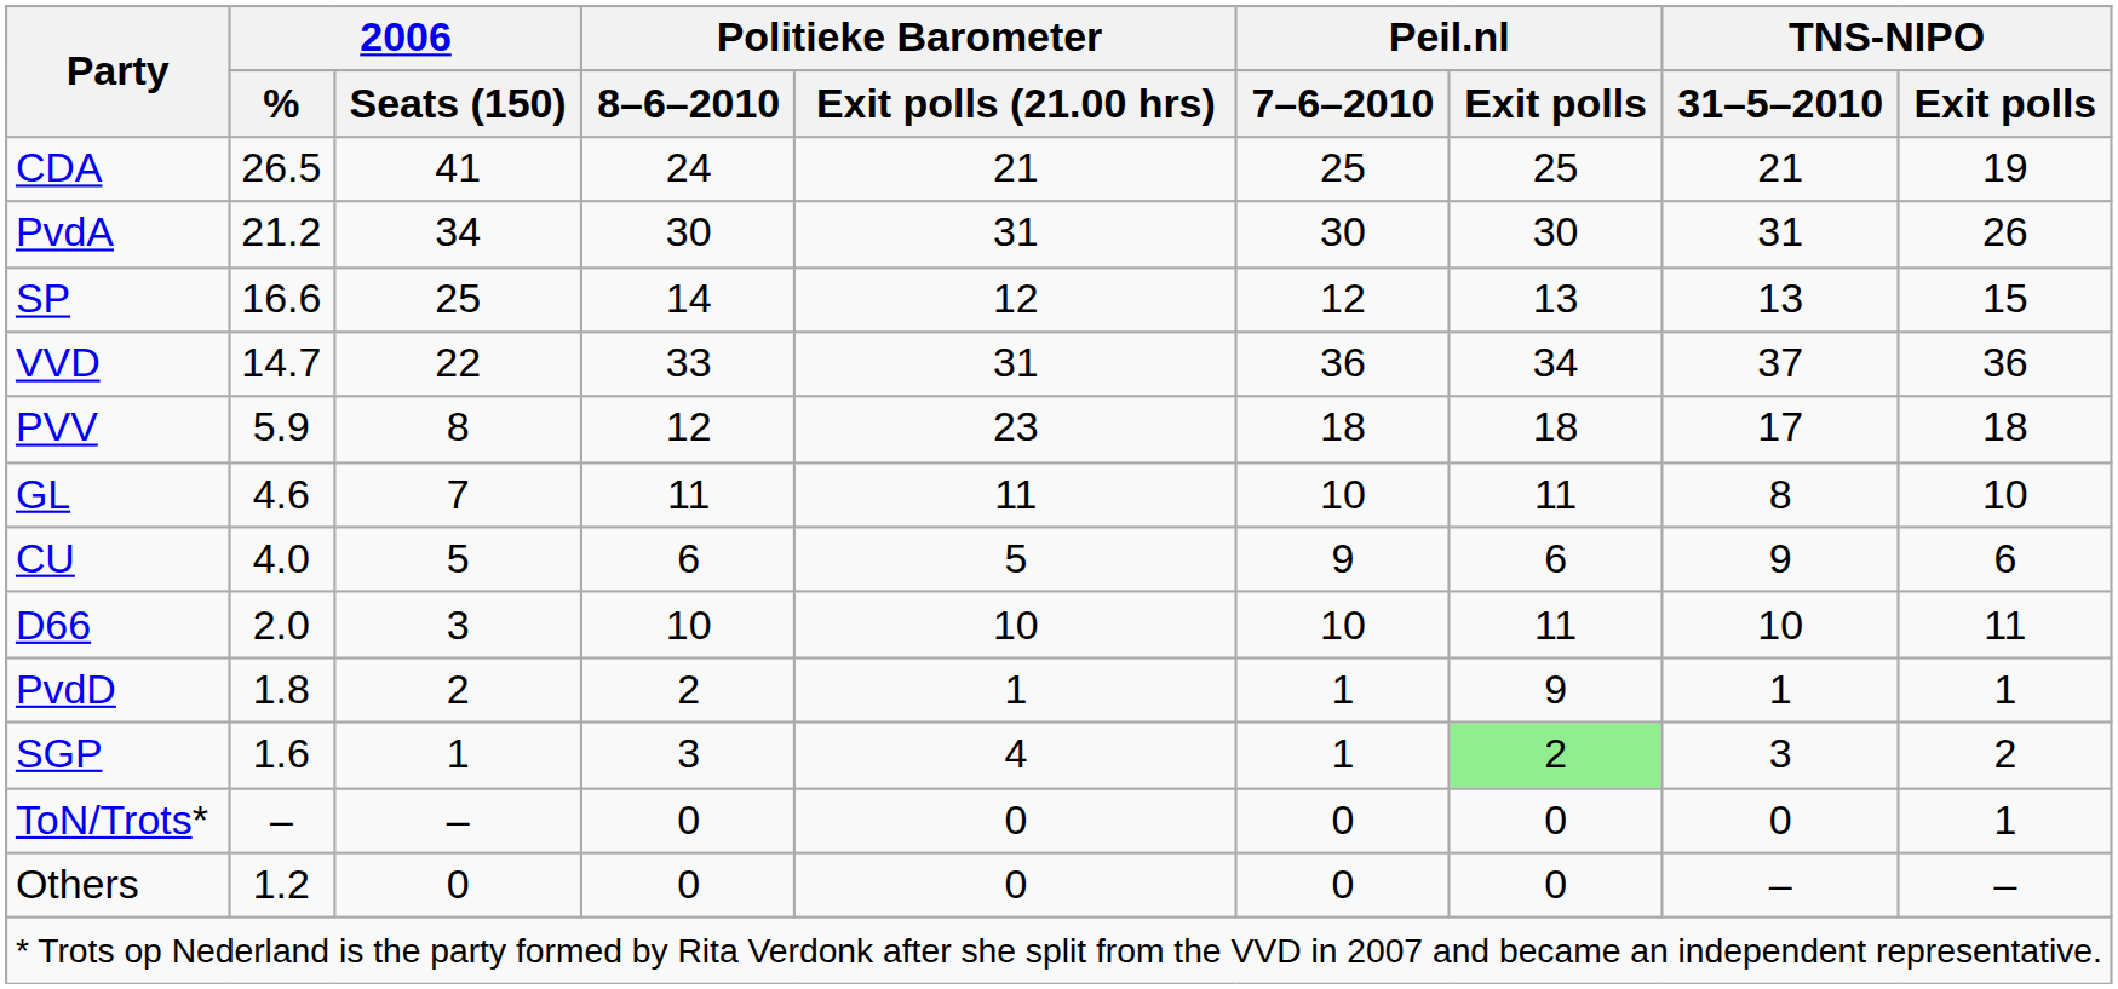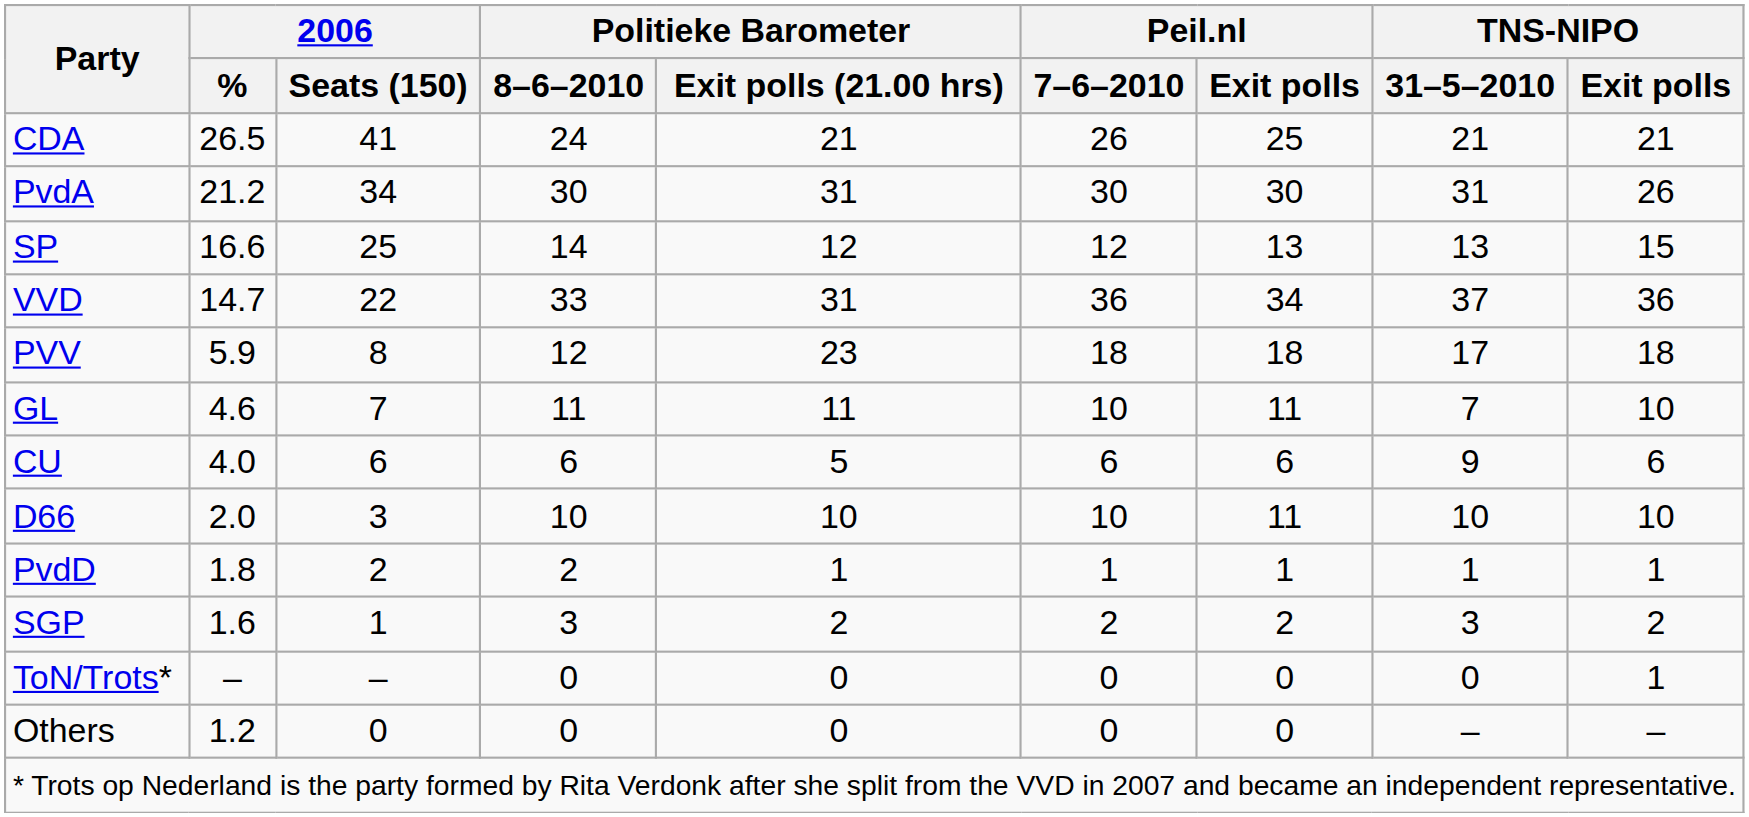 <table class="wikitable" style="text-align: center;">
 <tr>
 <th rowspan="2">Party</th>
 <th colspan="2"><a href='#'>2006</a></th>
 <th colspan="2">Politieke Barometer</th>
 <th colspan="2">Peil.nl</th>
 <th colspan="2">TNS-NIPO</th>
 </tr>
 <tr>
 <th>%</th>
 <th>Seats (150)</th>
 <th>8–6–2010</th>
 <th>Exit polls (21.00 hrs)</th>
 <th>7–6–2010</th>
 <th>Exit polls</th>
 <th>31–5–2010</th>
 <th>Exit polls</th>
 </tr>
 <tr>
 <td style="text-align: left;"><a href='#'>CDA</a></td>
 <td>26.5</td>
 <td>41</td>
 <td>24</td>
 <td>21</td>
-<td>25</td>
+<td>26</td>
 <td>25</td>
 <td>21</td>
-<td>19</td>
+<td>21</td>
 </tr>
 <tr>
 <td style="text-align: left;"><a href='#'>PvdA</a></td>
 <td>21.2</td>
 <td>34</td>
 <td>30</td>
 <td>31</td>
 <td>30</td>
 <td>30</td>
 <td>31</td>
 <td>26</td>
 </tr>
 <tr>
 <td style="text-align: left;"><a href='#'>SP</a></td>
 <td>16.6</td>
 <td>25</td>
 <td>14</td>
 <td>12</td>
 <td>12</td>
 <td>13</td>
 <td>13</td>
 <td>15</td>
 </tr>
 <tr>
 <td style="text-align: left;"><a href='#'>VVD</a></td>
 <td>14.7</td>
 <td>22</td>
 <td>33</td>
 <td>31</td>
 <td>36</td>
 <td>34</td>
 <td>37</td>
 <td>36</td>
 </tr>
 <tr>
 <td style="text-align: left;"><a href='#'>PVV</a></td>
 <td>5.9</td>
 <td>8</td>
 <td>12</td>
 <td>23</td>
 <td>18</td>
 <td>18</td>
 <td>17</td>
 <td>18</td>
 </tr>
 <tr>
 <td style="text-align: left;"><a href='#'>GL</a></td>
 <td>4.6</td>
 <td>7</td>
 <td>11</td>
 <td>11</td>
 <td>10</td>
 <td>11</td>
-<td>8</td>
+<td>7</td>
 <td>10</td>
 </tr>
 <tr>
 <td style="text-align: left;"><a href='#'>CU</a></td>
 <td>4.0</td>
+<td>6</td>
+<td>6</td>
 <td>5</td>
 <td>6</td>
-<td>5</td>
-<td>9</td>
 <td>6</td>
 <td>9</td>
 <td>6</td>
 </tr>
 <tr>
 <td style="text-align: left;"><a href='#'>D66</a></td>
 <td>2.0</td>
 <td>3</td>
 <td>10</td>
 <td>10</td>
 <td>10</td>
 <td>11</td>
 <td>10</td>
-<td>11</td>
+<td>10</td>
 </tr>
 <tr>
 <td style="text-align: left;"><a href='#'>PvdD</a></td>
 <td>1.8</td>
 <td>2</td>
 <td>2</td>
 <td>1</td>
 <td>1</td>
-<td>9</td>
+<td>1</td>
 <td>1</td>
 <td>1</td>
 </tr>
 <tr>
 <td style="text-align: left;"><a href='#'>SGP</a></td>
 <td>1.6</td>
 <td>1</td>
 <td>3</td>
-<td>4</td>
-<td>1</td>
-<td style="background: lightgreen;">2</td>
+<td>2</td>
+<td>2</td>
+<td>2</td>
 <td>3</td>
 <td>2</td>
 </tr>
 <tr>
 <td style="text-align: left;"><a href='#'>ToN/Trots</a>*</td>
 <td>–</td>
 <td>–</td>
 <td>0</td>
 <td>0</td>
 <td>0</td>
 <td>0</td>
 <td>0</td>
 <td>1</td>
 </tr>
 <tr>
 <td style="text-align: left;">Others</td>
 <td>1.2</td>
 <td>0</td>
 <td>0</td>
 <td>0</td>
 <td>0</td>
 <td>0</td>
 <td>–</td>
 <td>–</td>
 </tr>
 <tr>
 <td colspan="9" style="text-align: left;"><small>* Trots op Nederland is the party formed by Rita Verdonk after she split from the VVD in 2007 and became an independent representative.</small></td>
 </tr>
 </table>
